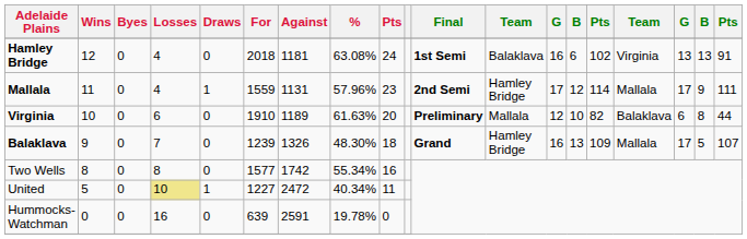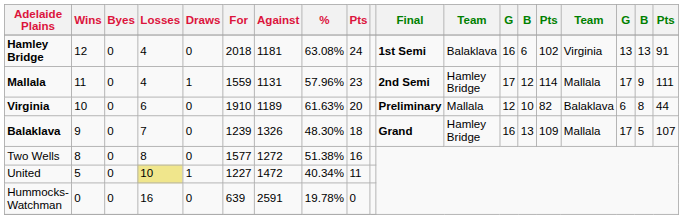 <table style="font-size: 85%; text-align: left;" class="wikitable">
 <tr>
 <th style="color:crimson">Adelaide Plains</th>
 <th style="color:crimson">Wins</th>
 <th style="color:crimson">Byes</th>
 <th style="color:crimson">Losses</th>
 <th style="color:crimson">Draws</th>
 <th style="color:crimson">For</th>
 <th style="color:crimson">Against</th>
 <th style="color:crimson">%</th>
 <th style="color:crimson">Pts</th>
 <th></th>
 <th style="color:green">Final</th>
 <th style="color:green">Team</th>
 <th style="color:green">G</th>
 <th style="color:green">B</th>
 <th style="color:green">Pts</th>
 <th style="color:green">Team</th>
 <th style="color:green">G</th>
 <th style="color:green">B</th>
 <th style="color:green">Pts</th>
 </tr>
 <tr>
 </tr>
 <tr>
 </tr>
 <tr>
 <td><strong>	Hamley Bridge	</strong></td>
 <td>12</td>
 <td>0</td>
 <td>4</td>
 <td>0</td>
 <td>2018</td>
 <td>1181</td>
 <td>63.08%</td>
 <td>24</td>
 <td></td>
 <td><strong>1st Semi</strong></td>
 <td>Balaklava</td>
 <td>16</td>
 <td>6</td>
 <td>102</td>
 <td>Virginia</td>
 <td>13</td>
 <td>13</td>
 <td>91</td>
 </tr>
 <tr>
 <td><strong>	Mallala	</strong></td>
 <td>11</td>
 <td>0</td>
 <td>4</td>
 <td>1</td>
 <td>1559</td>
 <td>1131</td>
 <td>57.96%</td>
 <td>23</td>
 <td></td>
 <td><strong>2nd Semi</strong></td>
 <td>Hamley Bridge</td>
 <td>17</td>
 <td>12</td>
 <td>114</td>
 <td>Mallala</td>
 <td>17</td>
 <td>9</td>
 <td>111</td>
 </tr>
 <tr>
 <td><strong>	Virginia	</strong></td>
 <td>10</td>
 <td>0</td>
 <td>6</td>
 <td>0</td>
 <td>1910</td>
 <td>1189</td>
 <td>61.63%</td>
 <td>20</td>
 <td></td>
 <td><strong>Preliminary</strong></td>
 <td>Mallala</td>
 <td>12</td>
 <td>10</td>
 <td>82</td>
 <td>Balaklava</td>
 <td>6</td>
 <td>8</td>
 <td>44</td>
 </tr>
 <tr>
 <td><strong>	Balaklava	</strong></td>
 <td>9</td>
 <td>0</td>
 <td>7</td>
 <td>0</td>
 <td>1239</td>
 <td>1326</td>
 <td>48.30%</td>
 <td>18</td>
 <td></td>
 <td><strong>Grand</strong></td>
 <td>Hamley Bridge</td>
 <td>16</td>
 <td>13</td>
 <td>109</td>
 <td>Mallala</td>
 <td>17</td>
 <td>5</td>
 <td>107</td>
 </tr>
 <tr>
 <td>Two Wells</td>
 <td>8</td>
 <td>0</td>
 <td>8</td>
 <td>0</td>
 <td>1577</td>
-<td>1742</td>
-<td>55.34%</td>
+<td>1272</td>
+<td>51.38%</td>
 <td>16</td>
 <td></td>
 </tr>
 <tr>
 <td>United</td>
 <td>5</td>
 <td>0</td>
 <td style="background: khaki;">10</td>
 <td>1</td>
 <td>1227</td>
-<td>2472</td>
+<td>1472</td>
 <td>40.34%</td>
 <td>11</td>
 <td></td>
 </tr>
 <tr>
 <td>Hummocks-Watchman</td>
 <td>0</td>
 <td>0</td>
 <td>16</td>
 <td>0</td>
 <td>639</td>
 <td>2591</td>
 <td>19.78%</td>
 <td>0</td>
 <td></td>
 </tr>
 <tr>
 </tr>
 </table>
